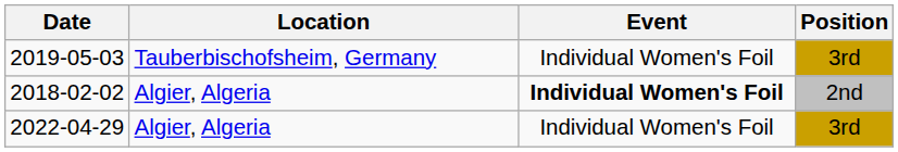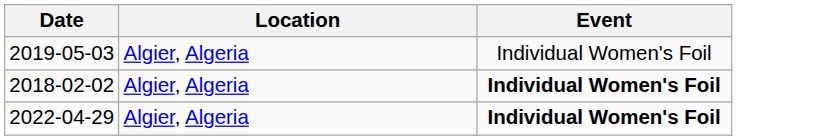 <table class="wikitable" style="text-align:center;">
 <tr>
 <th>Date</th>
 <th style="width:17em">Location</th>
 <th style="width:12em">Event</th>
-<th>Position</th>
 </tr>
 <tr>
 <td>2019-05-03</td>
-<td rowspan="1" align="left"> <a href='#'>Tauberbischofsheim</a>, <a href='#'>Germany</a></td>
+<td rowspan="1" align="left"> <a href='#'>Algier</a>, <a href='#'>Algeria</a></td>
 <td>Individual Women's Foil</td>
-<td bgcolor="caramel">3rd</td>
 </tr>
 <tr>
 <td>2018-02-02</td>
 <td rowspan="1" align="left"> <a href='#'>Algier</a>, <a href='#'>Algeria</a></td>
 <td><strong>Individual Women's Foil</strong></td>
-<td bgcolor="silver">2nd</td>
 </tr>
 <tr>
 <td>2022-04-29</td>
 <td rowspan="1" align="left"> <a href='#'>Algier</a>, <a href='#'>Algeria</a></td>
-<td>Individual Women's Foil</td>
-<td bgcolor="caramel">3rd</td>
+<td><strong>Individual Women's Foil</strong></td>
 </tr>
 </table>
